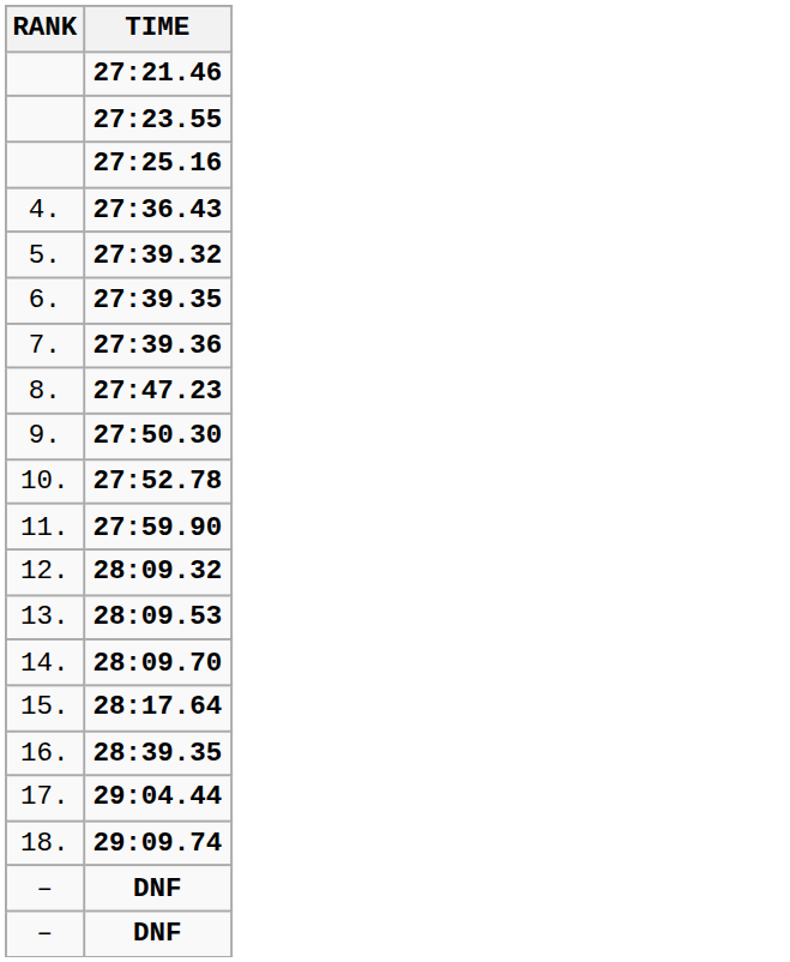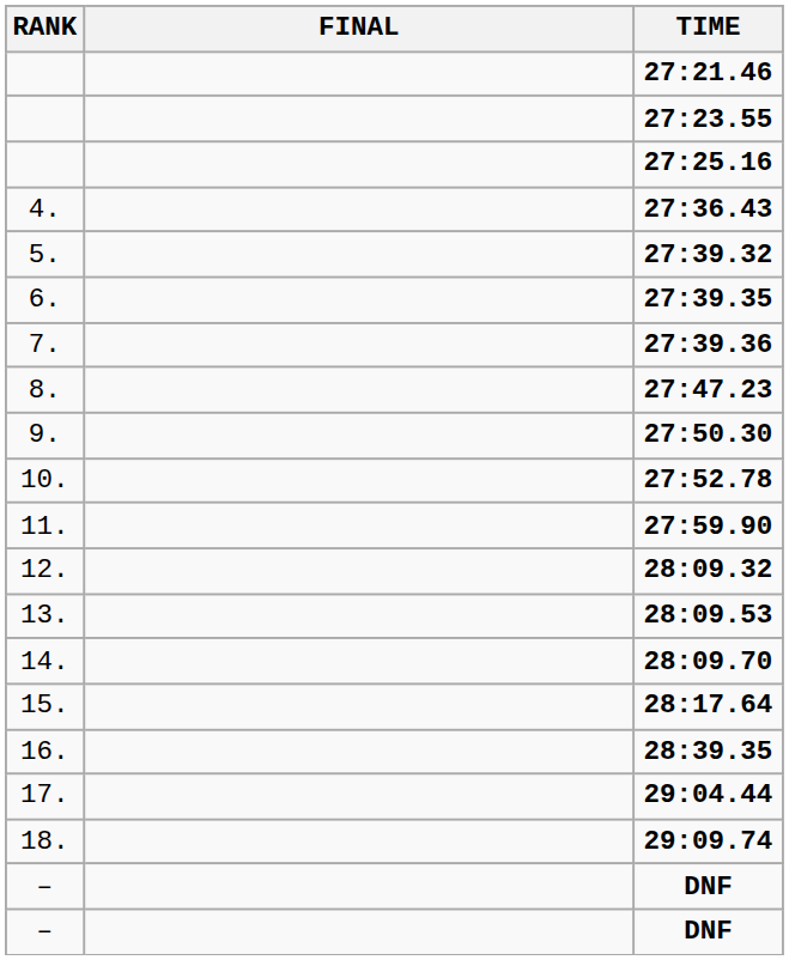 <table class="wikitable" style="border-collapse: collapse; font-size: 90%;">
 <tr>
 <th>RANK</th>
+<th style="width: 20em">FINAL</th>
 <th style="width: 5em">TIME</th>
 </tr>
 <tr>
 <td align="center"></td>
+<td></td>
 <td align="center"><strong>27:21.46</strong></td>
 </tr>
 <tr>
 <td align="center"></td>
+<td></td>
 <td align="center"><strong>27:23.55</strong></td>
 </tr>
 <tr>
 <td align="center"></td>
+<td></td>
 <td align="center"><strong>27:25.16</strong></td>
 </tr>
 <tr>
 <td align="center">4.</td>
+<td></td>
 <td align="center"><strong>27:36.43</strong></td>
 </tr>
 <tr>
 <td align="center">5.</td>
+<td></td>
 <td align="center"><strong>27:39.32</strong></td>
 </tr>
 <tr>
 <td align="center">6.</td>
+<td></td>
 <td align="center"><strong>27:39.35</strong></td>
 </tr>
 <tr>
 <td align="center">7.</td>
+<td></td>
 <td align="center"><strong>27:39.36</strong></td>
 </tr>
 <tr>
 <td align="center">8.</td>
+<td></td>
 <td align="center"><strong>27:47.23</strong></td>
 </tr>
 <tr>
 <td align="center">9.</td>
+<td></td>
 <td align="center"><strong>27:50.30</strong></td>
 </tr>
 <tr>
 <td align="center">10.</td>
+<td></td>
 <td align="center"><strong>27:52.78</strong></td>
 </tr>
 <tr>
 <td align="center">11.</td>
+<td></td>
 <td align="center"><strong>27:59.90</strong></td>
 </tr>
 <tr>
 <td align="center">12.</td>
+<td></td>
 <td align="center"><strong>28:09.32</strong></td>
 </tr>
 <tr>
 <td align="center">13.</td>
+<td></td>
 <td align="center"><strong>28:09.53</strong></td>
 </tr>
 <tr>
 <td align="center">14.</td>
+<td></td>
 <td align="center"><strong>28:09.70</strong></td>
 </tr>
 <tr>
 <td align="center">15.</td>
+<td></td>
 <td align="center"><strong>28:17.64</strong></td>
 </tr>
 <tr>
 <td align="center">16.</td>
+<td></td>
 <td align="center"><strong>28:39.35</strong></td>
 </tr>
 <tr>
 <td align="center">17.</td>
+<td></td>
 <td align="center"><strong>29:04.44</strong></td>
 </tr>
 <tr>
 <td align="center">18.</td>
+<td></td>
 <td align="center"><strong>29:09.74</strong></td>
 </tr>
 <tr>
 <td align="center">–</td>
+<td></td>
 <td align="center"><strong>DNF</strong></td>
 </tr>
 <tr>
 <td align="center">–</td>
+<td></td>
 <td align="center"><strong>DNF</strong></td>
 </tr>
 </table>
